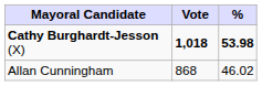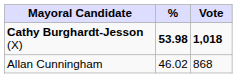 <table class="wikitable">
 <tr>
 <th style="background:#ddf; width:200px;">Mayoral Candidate</th>
+<th style="background:#ddf; width:30px;">%</th>
 <th style="background:#ddf; width:50px;">Vote</th>
-<th style="background:#ddf; width:30px;">%</th>
 </tr>
 <tr>
 <td><strong>Cathy Burghardt-Jesson</strong> (X)</td>
+<td><strong>53.98</strong></td>
 <td><strong>1,018</strong></td>
-<td><strong>53.98</strong></td>
 </tr>
 <tr>
 <td>Allan Cunningham</td>
+<td>46.02</td>
 <td>868</td>
-<td>46.02</td>
 </tr>
 </table>
